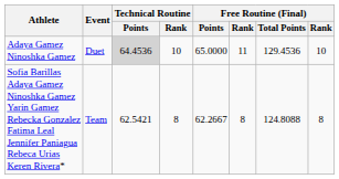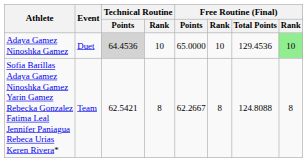 <table class=wikitable style="font-size:90%">
 <tr>
 <th rowspan="2">Athlete</th>
 <th rowspan="2">Event</th>
 <th colspan="2">Technical Routine</th>
 <th colspan="4">Free Routine (Final)</th>
 </tr>
 <tr style="font-size:95%">
 <th>Points</th>
 <th>Rank</th>
 <th>Points</th>
 <th>Rank</th>
 <th>Total Points</th>
 <th>Rank</th>
 </tr>
 <tr align=center>
 <td align=left><a href='#'>Adaya Gamez</a><br><a href='#'>Ninoshka Gamez</a></td>
 <td align=left><a href='#'>Duet</a></td>
 <td style="background: lightgrey;">64.4536</td>
 <td>10</td>
 <td>65.0000</td>
-<td>11</td>
+<td>10</td>
 <td>129.4536</td>
-<td>10</td>
+<td style="background: lightgreen;">10</td>
 </tr>
 <tr align=center>
 <td align=left><a href='#'>Sofia Barillas</a><br><a href='#'>Adaya Gamez</a><br><a href='#'>Ninoshka Gamez</a><br><a href='#'>Yarin Gamez</a><br><a href='#'>Rebecka Gonzalez</a><br><a href='#'>Fatima Leal</a><br><a href='#'>Jennifer Paniagua</a><br><a href='#'>Rebeca Urias</a><br><a href='#'>Keren Rivera</a>*</td>
 <td align=left><a href='#'>Team</a></td>
 <td>62.5421</td>
 <td>8</td>
 <td>62.2667</td>
 <td>8</td>
 <td>124.8088</td>
 <td>8</td>
 </tr>
 </table>
